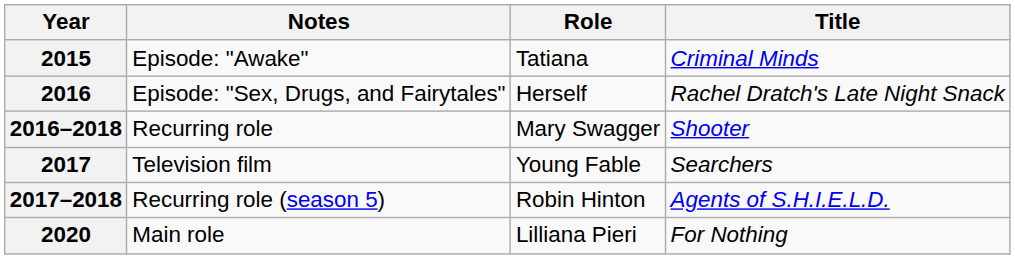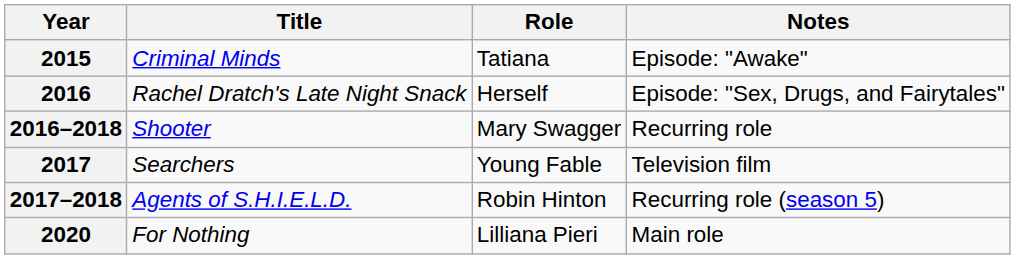 <table class="wikitable plainrowheaders sortable">
 <tr>
 <th scope="col">Year</th>
+<th scope="col">Title</th>
+<th scope="col">Role</th>
 <th scope="col" class="unsortable">Notes</th>
-<th scope="col">Role</th>
-<th scope="col">Title</th>
 </tr>
 <tr>
 <th scope="row">2015</th>
+<td><em><a href='#'>Criminal Minds</a></em></td>
+<td>Tatiana</td>
 <td>Episode: "Awake"</td>
-<td>Tatiana</td>
-<td><em><a href='#'>Criminal Minds</a></em></td>
 </tr>
 <tr>
 <th scope="row">2016</th>
+<td><em>Rachel Dratch's Late Night Snack</em></td>
+<td>Herself</td>
 <td>Episode: "Sex, Drugs, and Fairytales"</td>
-<td>Herself</td>
-<td><em>Rachel Dratch's Late Night Snack</em></td>
 </tr>
 <tr>
 <th scope="row">2016–2018</th>
+<td><em><a href='#'>Shooter</a></em></td>
+<td>Mary Swagger</td>
 <td>Recurring role</td>
-<td>Mary Swagger</td>
-<td><em><a href='#'>Shooter</a></em></td>
 </tr>
 <tr>
 <th scope="row">2017</th>
+<td><em>Searchers</em></td>
+<td>Young Fable</td>
 <td>Television film</td>
-<td>Young Fable</td>
-<td><em>Searchers</em></td>
 </tr>
 <tr>
 <th scope="row">2017–2018</th>
+<td><em><a href='#'>Agents of S.H.I.E.L.D.</a></em></td>
+<td>Robin Hinton</td>
 <td>Recurring role (<a href='#'>season 5</a>)</td>
-<td>Robin Hinton</td>
-<td><em><a href='#'>Agents of S.H.I.E.L.D.</a></em></td>
 </tr>
 <tr>
 <th scope="row">2020</th>
+<td><em>For Nothing</em></td>
+<td>Lilliana Pieri</td>
 <td>Main role</td>
-<td>Lilliana Pieri</td>
-<td><em>For Nothing</em></td>
 </tr>
 </table>
